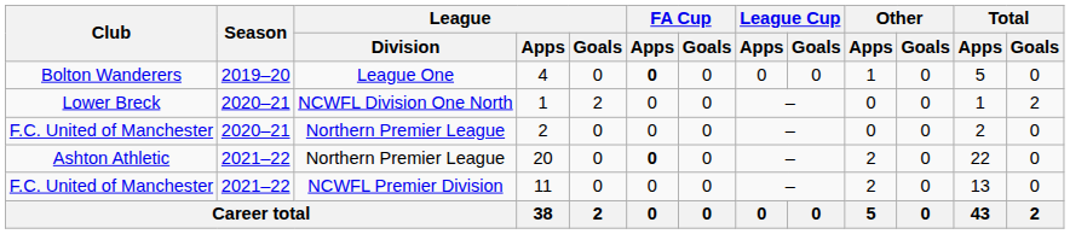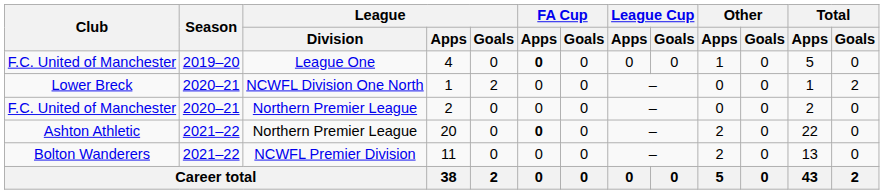 <table class="wikitable" style="text-align: center">
 <tr>
 <th rowspan="2">Club</th>
 <th rowspan="2">Season</th>
 <th colspan="3">League</th>
 <th colspan="2"><a href='#'>FA Cup</a></th>
 <th colspan="2"><a href='#'>League Cup</a></th>
 <th colspan="2">Other</th>
 <th colspan="2">Total</th>
 </tr>
 <tr>
 <th>Division</th>
 <th>Apps</th>
 <th>Goals</th>
 <th>Apps</th>
 <th>Goals</th>
 <th>Apps</th>
 <th>Goals</th>
 <th>Apps</th>
 <th>Goals</th>
 <th>Apps</th>
 <th>Goals</th>
 </tr>
 <tr>
-<td><a href='#'>Bolton Wanderers</a></td>
+<td><a href='#'>F.C. United of Manchester</a></td>
 <td><a href='#'>2019–20</a></td>
 <td><a href='#'>League One</a></td>
 <td>4</td>
 <td>0</td>
 <td><strong>0</strong></td>
 <td>0</td>
 <td>0</td>
 <td>0</td>
 <td>1</td>
 <td>0</td>
 <td>5</td>
 <td>0</td>
 </tr>
 <tr>
 <td><a href='#'>Lower Breck</a></td>
 <td><a href='#'>2020–21</a></td>
 <td><a href='#'>NCWFL Division One North</a></td>
 <td>1</td>
 <td>2</td>
 <td>0</td>
 <td>0</td>
 <td colspan="2">–</td>
 <td>0</td>
 <td>0</td>
 <td>1</td>
 <td>2</td>
 </tr>
 <tr>
 <td><a href='#'>F.C. United of Manchester</a></td>
 <td><a href='#'>2020–21</a></td>
 <td><a href='#'>Northern Premier League</a></td>
 <td>2</td>
 <td>0</td>
 <td>0</td>
 <td>0</td>
 <td colspan="2">–</td>
 <td>0</td>
 <td>0</td>
 <td>2</td>
 <td>0</td>
 </tr>
 <tr>
 <td><a href='#'>Ashton Athletic</a></td>
 <td><a href='#'>2021–22</a></td>
 <td>Northern Premier League</td>
 <td>20</td>
 <td>0</td>
 <td><strong>0</strong></td>
 <td>0</td>
 <td colspan="2">–</td>
 <td>2</td>
 <td>0</td>
 <td>22</td>
 <td>0</td>
 </tr>
 <tr>
-<td><a href='#'>F.C. United of Manchester</a></td>
+<td><a href='#'>Bolton Wanderers</a></td>
 <td><a href='#'>2021–22</a></td>
 <td><a href='#'>NCWFL Premier Division</a></td>
 <td>11</td>
 <td>0</td>
 <td>0</td>
 <td>0</td>
 <td colspan="2">–</td>
 <td>2</td>
 <td>0</td>
 <td>13</td>
 <td>0</td>
 </tr>
 <tr>
 <th colspan="3">Career total</th>
 <th>38</th>
 <th>2</th>
 <th>0</th>
 <th>0</th>
 <th>0</th>
 <th>0</th>
 <th>5</th>
 <th>0</th>
 <th>43</th>
 <th>2</th>
 </tr>
 </table>
